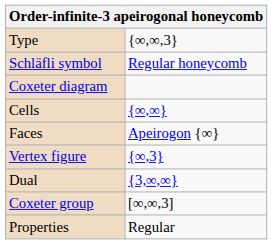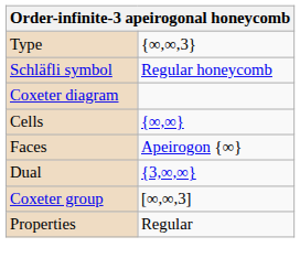 <table class="wikitable" align="right" style="margin-left:10px">
 <tr>
 <th bgcolor=#efdcc3 colspan=2>Order-infinite-3 apeirogonal honeycomb</th>
 </tr>
 <tr>
 <td bgcolor=#efdcc3>Type</td>
 <td>{∞,∞,3}</td>
 </tr>
 <tr>
 <td bgcolor=#efdcc3><a href='#'>Schläfli symbol</a></td>
 <td><a href='#'>Regular honeycomb</a></td>
 </tr>
 <tr>
 <td bgcolor=#efdcc3><a href='#'>Coxeter diagram</a></td>
 <td></td>
 </tr>
 <tr>
 <td bgcolor=#efdcc3>Cells</td>
 <td><a href='#'>{∞,∞}</a> </td>
 </tr>
 <tr>
 <td bgcolor=#efdcc3>Faces</td>
 <td><a href='#'>Apeirogon</a> {∞}</td>
 </tr>
 <tr>
-<td bgcolor=#efdcc3><a href='#'>Vertex figure</a></td>
-<td><a href='#'>{∞,3}</a></td>
-</tr>
-<tr>
 <td bgcolor=#efdcc3>Dual</td>
 <td><a href='#'>{3,∞,∞}</a></td>
 </tr>
 <tr>
 <td bgcolor=#efdcc3><a href='#'>Coxeter group</a></td>
 <td>[∞,∞,3]</td>
 </tr>
 <tr>
 <td bgcolor=#efdcc3>Properties</td>
 <td>Regular</td>
 </tr>
 </table>
